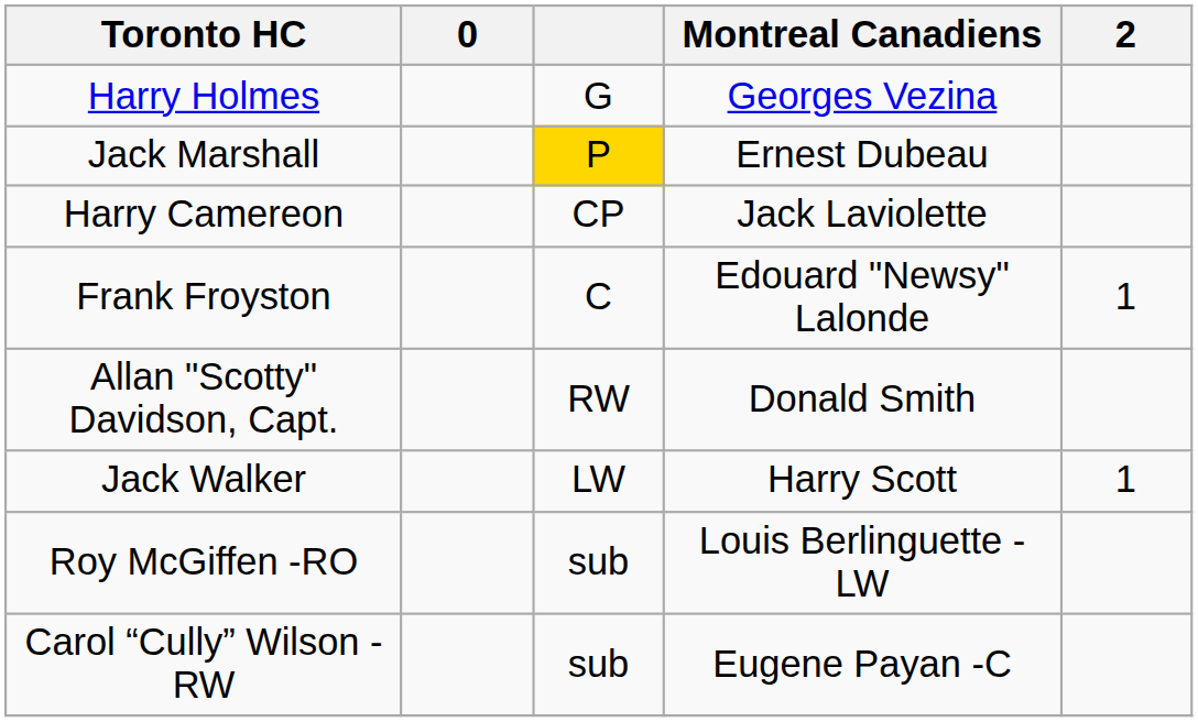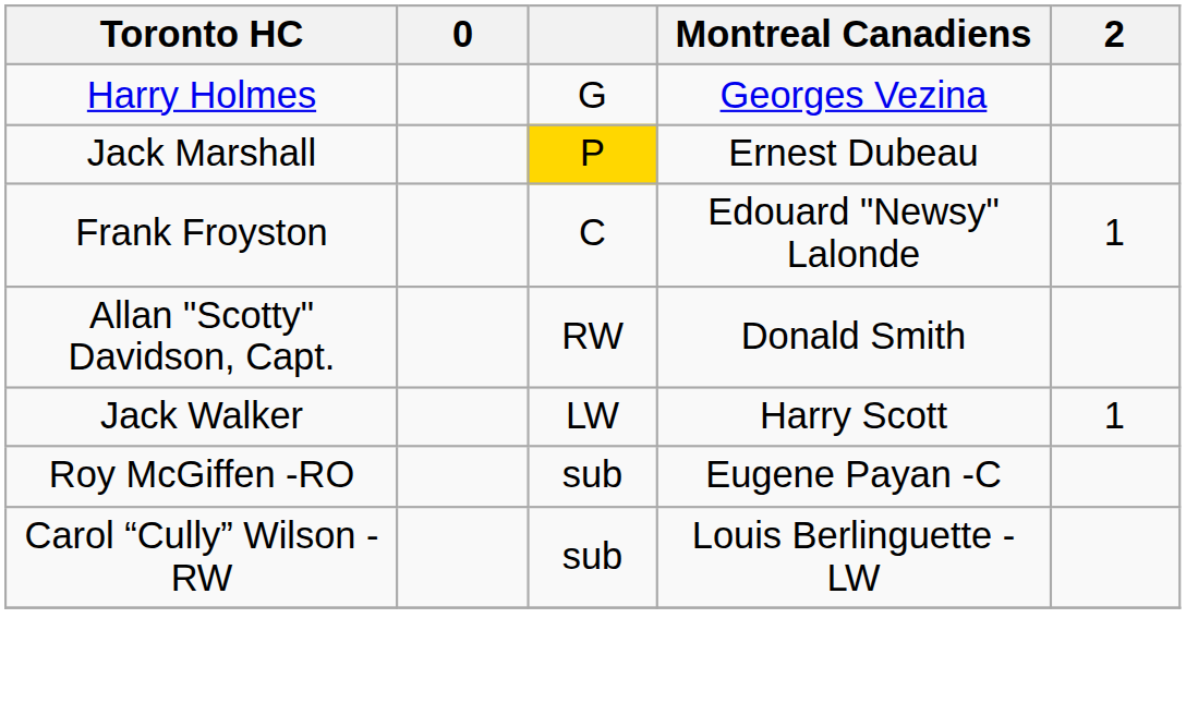 <table class="wikitable" style="text-align:center;">
 <tr>
 <th style="width:10em">Toronto HC</th>
 <th style="width:3em">0</th>
 <th style="width:3em"></th>
 <th style="width:10em">Montreal Canadiens</th>
 <th style="width:3em">2</th>
 </tr>
 <tr>
 <td><a href='#'>Harry Holmes</a></td>
 <td></td>
 <td>G</td>
 <td><a href='#'>Georges Vezina</a></td>
 <td></td>
 </tr>
 <tr>
 <td>Jack Marshall</td>
 <td></td>
 <td style="background: gold;">P</td>
 <td>Ernest Dubeau</td>
-<td></td>
-</tr>
-<tr>
-<td>Harry Camereon</td>
-<td></td>
-<td>CP</td>
-<td>Jack Laviolette</td>
 <td></td>
 </tr>
 <tr>
 <td>Frank Froyston</td>
 <td></td>
 <td>C</td>
 <td>Edouard "Newsy" Lalonde</td>
 <td>1</td>
 </tr>
 <tr>
 <td>Allan "Scotty" Davidson, Capt.</td>
 <td></td>
 <td>RW</td>
 <td>Donald Smith</td>
 <td></td>
 </tr>
 <tr>
 <td>Jack Walker</td>
 <td></td>
 <td>LW</td>
 <td>Harry Scott</td>
 <td>1</td>
 </tr>
 <tr>
 <td>Roy McGiffen -RO</td>
 <td></td>
 <td>sub</td>
-<td>Louis Berlinguette -LW</td>
+<td>Eugene Payan -C</td>
 <td></td>
 </tr>
 <tr>
 <td>Carol “Cully” Wilson -RW</td>
 <td></td>
 <td>sub</td>
-<td>Eugene Payan -C</td>
+<td>Louis Berlinguette -LW</td>
 <td></td>
 </tr>
 <tr>
 </tr>
 </table>
